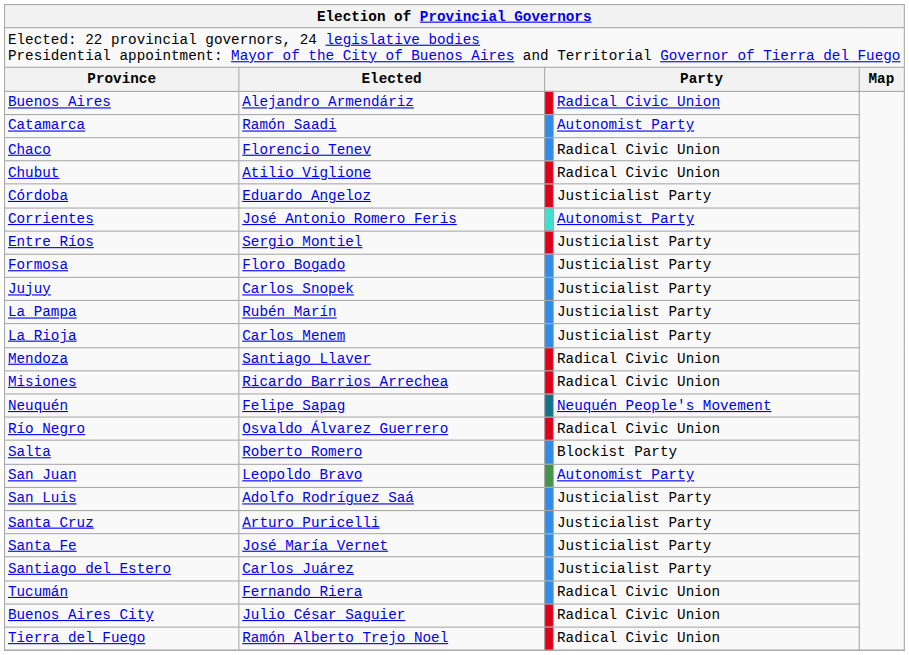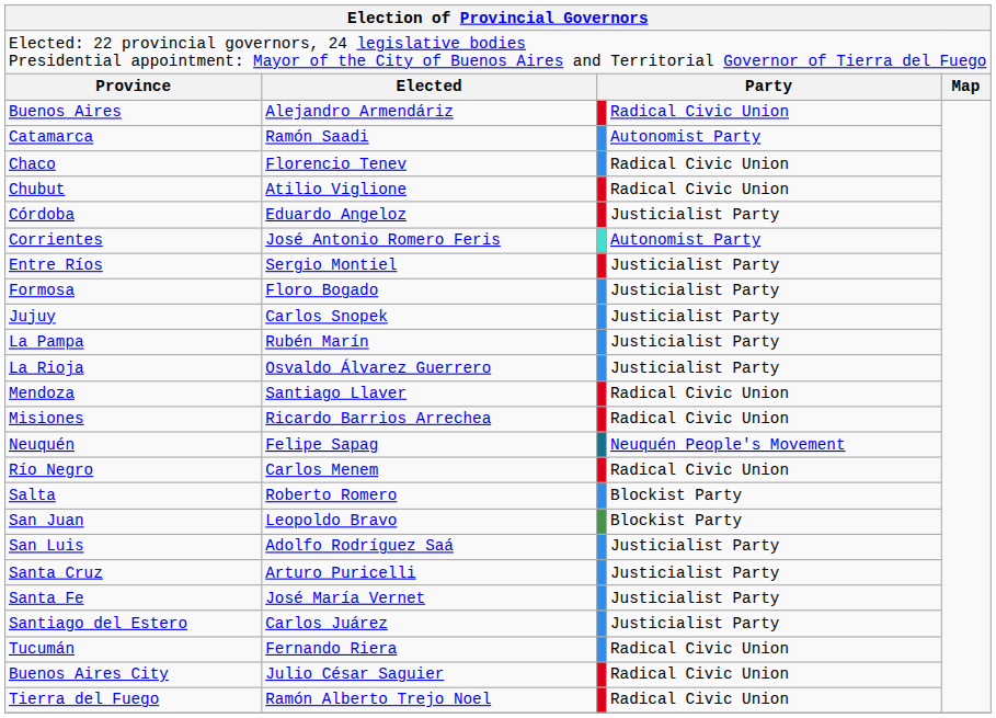 <table class="wikitable">
 <tr>
 <th colspan=5>Election of <a href='#'>Provincial Governors</a></th>
 </tr>
 <tr>
 <td colspan=5>Elected: 22 provincial governors, 24 <a href='#'>legislative bodies</a><br>Presidential appointment: <a href='#'>Mayor of the City of Buenos Aires</a> and Territorial <a href='#'>Governor of Tierra del Fuego</a></td>
 </tr>
 <tr>
 <th>Province</th>
 <th>Elected</th>
 <th colspan=2>Party</th>
 <th>Map</th>
 </tr>
 <tr>
 <td><a href='#'>Buenos Aires</a></td>
 <td><a href='#'>Alejandro Armendáriz</a></td>
 <td bgcolor=#E10019></td>
 <td><a href='#'>Radical Civic Union</a></td>
 <td rowspan=24></td>
 </tr>
 <tr>
 <td><a href='#'>Catamarca</a></td>
 <td><a href='#'>Ramón Saadi</a></td>
 <td bgcolor=#318CE7></td>
 <td><a href='#'>Autonomist Party</a></td>
 </tr>
 <tr>
 <td><a href='#'>Chaco</a></td>
 <td><a href='#'>Florencio Tenev</a></td>
 <td bgcolor=#318CE7></td>
 <td>Radical Civic Union</td>
 </tr>
 <tr>
 <td><a href='#'>Chubut</a></td>
 <td><a href='#'>Atilio Viglione</a></td>
 <td bgcolor=#E10019></td>
 <td>Radical Civic Union</td>
 </tr>
 <tr>
 <td><a href='#'>Córdoba</a></td>
 <td><a href='#'>Eduardo Angeloz</a></td>
 <td bgcolor=#E10019></td>
 <td>Justicialist Party</td>
 </tr>
 <tr>
 <td><a href='#'>Corrientes</a></td>
 <td><a href='#'>José Antonio Romero Feris</a></td>
 <td bgcolor=#40E0D0></td>
 <td><a href='#'>Autonomist Party</a></td>
 </tr>
 <tr>
 <td><a href='#'>Entre Ríos</a></td>
 <td><a href='#'>Sergio Montiel</a></td>
 <td bgcolor=#E10019></td>
 <td>Justicialist Party</td>
 </tr>
 <tr>
 <td><a href='#'>Formosa</a></td>
 <td><a href='#'>Floro Bogado</a></td>
 <td bgcolor=#318CE7></td>
 <td>Justicialist Party</td>
 </tr>
 <tr>
 <td><a href='#'>Jujuy</a></td>
 <td><a href='#'>Carlos Snopek</a></td>
 <td bgcolor=#318CE7></td>
 <td>Justicialist Party</td>
 </tr>
 <tr>
 <td><a href='#'>La Pampa</a></td>
 <td><a href='#'>Rubén Marín</a></td>
 <td bgcolor=#318CE7></td>
 <td>Justicialist Party</td>
 </tr>
 <tr>
 <td><a href='#'>La Rioja</a></td>
-<td><a href='#'>Carlos Menem</a></td>
+<td><a href='#'>Osvaldo Álvarez Guerrero</a></td>
 <td bgcolor=#318CE7></td>
 <td>Justicialist Party</td>
 </tr>
 <tr>
 <td><a href='#'>Mendoza</a></td>
 <td><a href='#'>Santiago Llaver</a></td>
 <td bgcolor=#E10019></td>
 <td>Radical Civic Union</td>
 </tr>
 <tr>
 <td><a href='#'>Misiones</a></td>
 <td><a href='#'>Ricardo Barrios Arrechea</a></td>
 <td bgcolor=#E10019></td>
 <td>Radical Civic Union</td>
 </tr>
 <tr>
 <td><a href='#'>Neuquén</a></td>
 <td><a href='#'>Felipe Sapag</a></td>
 <td bgcolor=#11738B></td>
 <td><a href='#'>Neuquén People's Movement</a></td>
 </tr>
 <tr>
 <td><a href='#'>Río Negro</a></td>
-<td><a href='#'>Osvaldo Álvarez Guerrero</a></td>
+<td><a href='#'>Carlos Menem</a></td>
 <td bgcolor=#E10019></td>
 <td>Radical Civic Union</td>
 </tr>
 <tr>
 <td><a href='#'>Salta</a></td>
 <td><a href='#'>Roberto Romero</a></td>
 <td bgcolor=#318CE7></td>
 <td>Blockist Party</td>
 </tr>
 <tr>
 <td><a href='#'>San Juan</a></td>
 <td><a href='#'>Leopoldo Bravo</a></td>
 <td bgcolor=#44944A></td>
-<td><a href='#'>Autonomist Party</a></td>
+<td>Blockist Party</td>
 </tr>
 <tr>
 <td><a href='#'>San Luis</a></td>
 <td><a href='#'>Adolfo Rodríguez Saá</a></td>
 <td bgcolor=#318CE7></td>
 <td>Justicialist Party</td>
 </tr>
 <tr>
 <td><a href='#'>Santa Cruz</a></td>
 <td><a href='#'>Arturo Puricelli</a></td>
 <td bgcolor=#318CE7></td>
 <td>Justicialist Party</td>
 </tr>
 <tr>
 <td><a href='#'>Santa Fe</a></td>
 <td><a href='#'>José María Vernet</a></td>
 <td bgcolor=#318CE7></td>
 <td>Justicialist Party</td>
 </tr>
 <tr>
 <td><a href='#'>Santiago del Estero</a></td>
 <td><a href='#'>Carlos Juárez</a></td>
 <td bgcolor=#318CE7></td>
 <td>Justicialist Party</td>
 </tr>
 <tr>
 <td><a href='#'>Tucumán</a></td>
 <td><a href='#'>Fernando Riera</a></td>
 <td bgcolor=#318CE7></td>
 <td>Radical Civic Union</td>
 </tr>
 <tr>
 <td><a href='#'>Buenos Aires City</a></td>
 <td><a href='#'>Julio César Saguier</a></td>
 <td bgcolor=#E10019></td>
 <td>Radical Civic Union</td>
 </tr>
 <tr>
 <td><a href='#'>Tierra del Fuego</a></td>
 <td><a href='#'>Ramón Alberto Trejo Noel</a></td>
 <td bgcolor=#E10019></td>
 <td>Radical Civic Union</td>
 </tr>
 <tr>
 </tr>
 </table>
